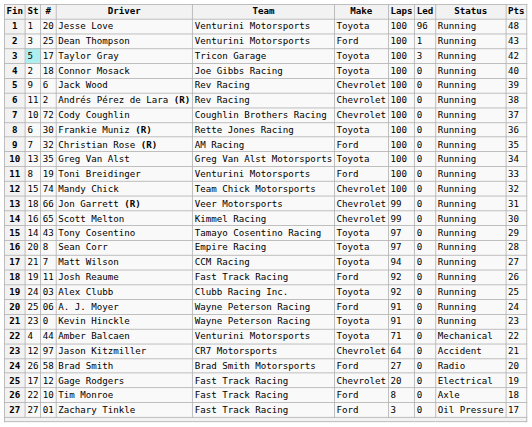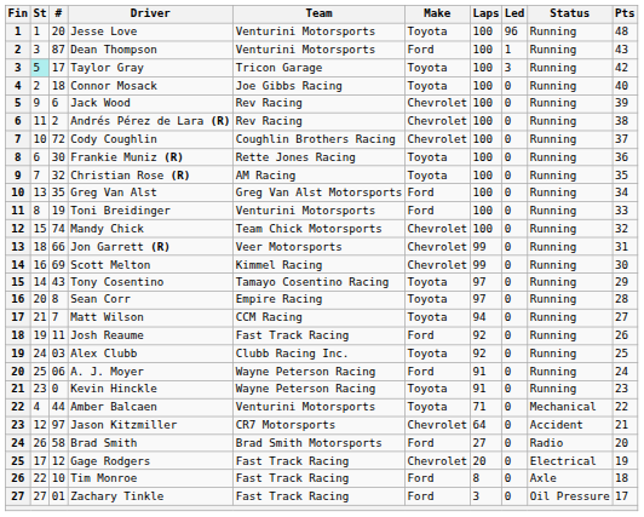 <table class="wikitable" style="font-size:95%">
 <tr>
 <th>Fin</th>
 <th>St</th>
 <th>#</th>
 <th>Driver</th>
 <th>Team</th>
 <th>Make</th>
 <th>Laps</th>
 <th>Led</th>
 <th>Status</th>
 <th>Pts</th>
 </tr>
 <tr>
 <th>1</th>
 <td>1</td>
 <td>20</td>
 <td>Jesse Love</td>
 <td>Venturini Motorsports</td>
 <td>Toyota</td>
 <td>100</td>
 <td>96</td>
 <td>Running</td>
 <td>48</td>
 </tr>
 <tr>
 <th>2</th>
 <td>3</td>
-<td>25</td>
+<td>87</td>
 <td>Dean Thompson</td>
 <td>Venturini Motorsports</td>
 <td>Ford</td>
 <td>100</td>
 <td>1</td>
 <td>Running</td>
 <td>43</td>
 </tr>
 <tr>
 <th>3</th>
 <td style="background: paleturquoise;">5</td>
 <td>17</td>
 <td>Taylor Gray</td>
 <td>Tricon Garage</td>
 <td>Toyota</td>
 <td>100</td>
 <td>3</td>
 <td>Running</td>
 <td>42</td>
 </tr>
 <tr>
 <th>4</th>
 <td>2</td>
 <td>18</td>
 <td>Connor Mosack</td>
 <td>Joe Gibbs Racing</td>
 <td>Toyota</td>
 <td>100</td>
 <td>0</td>
 <td>Running</td>
 <td>40</td>
 </tr>
 <tr>
 <th>5</th>
 <td>9</td>
 <td>6</td>
 <td>Jack Wood</td>
 <td>Rev Racing</td>
 <td>Chevrolet</td>
 <td>100</td>
 <td>0</td>
 <td>Running</td>
 <td>39</td>
 </tr>
 <tr>
 <th>6</th>
 <td>11</td>
 <td>2</td>
 <td>Andrés Pérez de Lara <strong>(R)</strong></td>
 <td>Rev Racing</td>
 <td>Chevrolet</td>
 <td>100</td>
 <td>0</td>
 <td>Running</td>
 <td>38</td>
 </tr>
 <tr>
 <th>7</th>
 <td>10</td>
 <td>72</td>
 <td>Cody Coughlin</td>
 <td>Coughlin Brothers Racing</td>
 <td>Chevrolet</td>
 <td>100</td>
 <td>0</td>
 <td>Running</td>
 <td>37</td>
 </tr>
 <tr>
 <th>8</th>
 <td>6</td>
 <td>30</td>
 <td>Frankie Muniz <strong>(R)</strong></td>
 <td>Rette Jones Racing</td>
 <td>Toyota</td>
 <td>100</td>
 <td>0</td>
 <td>Running</td>
 <td>36</td>
 </tr>
 <tr>
 <th>9</th>
 <td>7</td>
 <td>32</td>
 <td>Christian Rose <strong>(R)</strong></td>
 <td>AM Racing</td>
-<td>Ford</td>
+<td>Toyota</td>
 <td>100</td>
 <td>0</td>
 <td>Running</td>
 <td>35</td>
 </tr>
 <tr>
 <th>10</th>
 <td>13</td>
 <td>35</td>
 <td>Greg Van Alst</td>
 <td>Greg Van Alst Motorsports</td>
-<td>Toyota</td>
+<td>Ford</td>
 <td>100</td>
 <td>0</td>
 <td>Running</td>
 <td>34</td>
 </tr>
 <tr>
 <th>11</th>
 <td>8</td>
 <td>19</td>
 <td>Toni Breidinger</td>
 <td>Venturini Motorsports</td>
 <td>Ford</td>
 <td>100</td>
 <td>0</td>
 <td>Running</td>
 <td>33</td>
 </tr>
 <tr>
 <th>12</th>
 <td>15</td>
 <td>74</td>
 <td>Mandy Chick</td>
 <td>Team Chick Motorsports</td>
 <td>Chevrolet</td>
 <td>100</td>
 <td>0</td>
 <td>Running</td>
 <td>32</td>
 </tr>
 <tr>
 <th>13</th>
 <td>18</td>
 <td>66</td>
 <td>Jon Garrett <strong>(R)</strong></td>
 <td>Veer Motorsports</td>
 <td>Chevrolet</td>
 <td>99</td>
 <td>0</td>
 <td>Running</td>
 <td>31</td>
 </tr>
 <tr>
 <th>14</th>
 <td>16</td>
-<td>65</td>
+<td>69</td>
 <td>Scott Melton</td>
 <td>Kimmel Racing</td>
 <td>Chevrolet</td>
 <td>99</td>
 <td>0</td>
 <td>Running</td>
 <td>30</td>
 </tr>
 <tr>
 <th>15</th>
 <td>14</td>
 <td>43</td>
 <td>Tony Cosentino</td>
 <td>Tamayo Cosentino Racing</td>
 <td>Toyota</td>
 <td>97</td>
 <td>0</td>
 <td>Running</td>
 <td>29</td>
 </tr>
 <tr>
 <th>16</th>
 <td>20</td>
 <td>8</td>
 <td>Sean Corr</td>
 <td>Empire Racing</td>
 <td>Toyota</td>
 <td>97</td>
 <td>0</td>
 <td>Running</td>
 <td>28</td>
 </tr>
 <tr>
 <th>17</th>
 <td>21</td>
 <td>7</td>
 <td>Matt Wilson</td>
 <td>CCM Racing</td>
 <td>Toyota</td>
 <td>94</td>
 <td>0</td>
 <td>Running</td>
 <td>27</td>
 </tr>
 <tr>
 <th>18</th>
 <td>19</td>
 <td>11</td>
 <td>Josh Reaume</td>
 <td>Fast Track Racing</td>
 <td>Ford</td>
 <td>92</td>
 <td>0</td>
 <td>Running</td>
 <td>26</td>
 </tr>
 <tr>
 <th>19</th>
 <td>24</td>
 <td>03</td>
 <td>Alex Clubb</td>
 <td>Clubb Racing Inc.</td>
 <td>Toyota</td>
 <td>92</td>
 <td>0</td>
 <td>Running</td>
 <td>25</td>
 </tr>
 <tr>
 <th>20</th>
 <td>25</td>
 <td>06</td>
 <td>A. J. Moyer</td>
 <td>Wayne Peterson Racing</td>
 <td>Ford</td>
 <td>91</td>
 <td>0</td>
 <td>Running</td>
 <td>24</td>
 </tr>
 <tr>
 <th>21</th>
 <td>23</td>
 <td>0</td>
 <td>Kevin Hinckle</td>
 <td>Wayne Peterson Racing</td>
 <td>Toyota</td>
 <td>91</td>
 <td>0</td>
 <td>Running</td>
 <td>23</td>
 </tr>
 <tr>
 <th>22</th>
 <td>4</td>
 <td>44</td>
 <td>Amber Balcaen</td>
 <td>Venturini Motorsports</td>
 <td>Toyota</td>
 <td>71</td>
 <td>0</td>
 <td>Mechanical</td>
 <td>22</td>
 </tr>
 <tr>
 <th>23</th>
 <td>12</td>
 <td>97</td>
 <td>Jason Kitzmiller</td>
 <td>CR7 Motorsports</td>
 <td>Chevrolet</td>
 <td>64</td>
 <td>0</td>
 <td>Accident</td>
 <td>21</td>
 </tr>
 <tr>
 <th>24</th>
 <td>26</td>
 <td>58</td>
 <td>Brad Smith</td>
 <td>Brad Smith Motorsports</td>
 <td>Ford</td>
 <td>27</td>
 <td>0</td>
 <td>Radio</td>
 <td>20</td>
 </tr>
 <tr>
 <th>25</th>
 <td>17</td>
 <td>12</td>
 <td>Gage Rodgers</td>
 <td>Fast Track Racing</td>
 <td>Chevrolet</td>
 <td>20</td>
 <td>0</td>
 <td>Electrical</td>
 <td>19</td>
 </tr>
 <tr>
 <th>26</th>
 <td>22</td>
 <td>10</td>
 <td>Tim Monroe</td>
 <td>Fast Track Racing</td>
 <td>Ford</td>
 <td>8</td>
 <td>0</td>
 <td>Axle</td>
 <td>18</td>
 </tr>
 <tr>
 <th>27</th>
 <td>27</td>
 <td>01</td>
 <td>Zachary Tinkle</td>
 <td>Fast Track Racing</td>
 <td>Ford</td>
 <td>3</td>
 <td>0</td>
 <td>Oil Pressure</td>
 <td>17</td>
 </tr>
 <tr>
 <th colspan="10"></th>
 </tr>
 </table>
